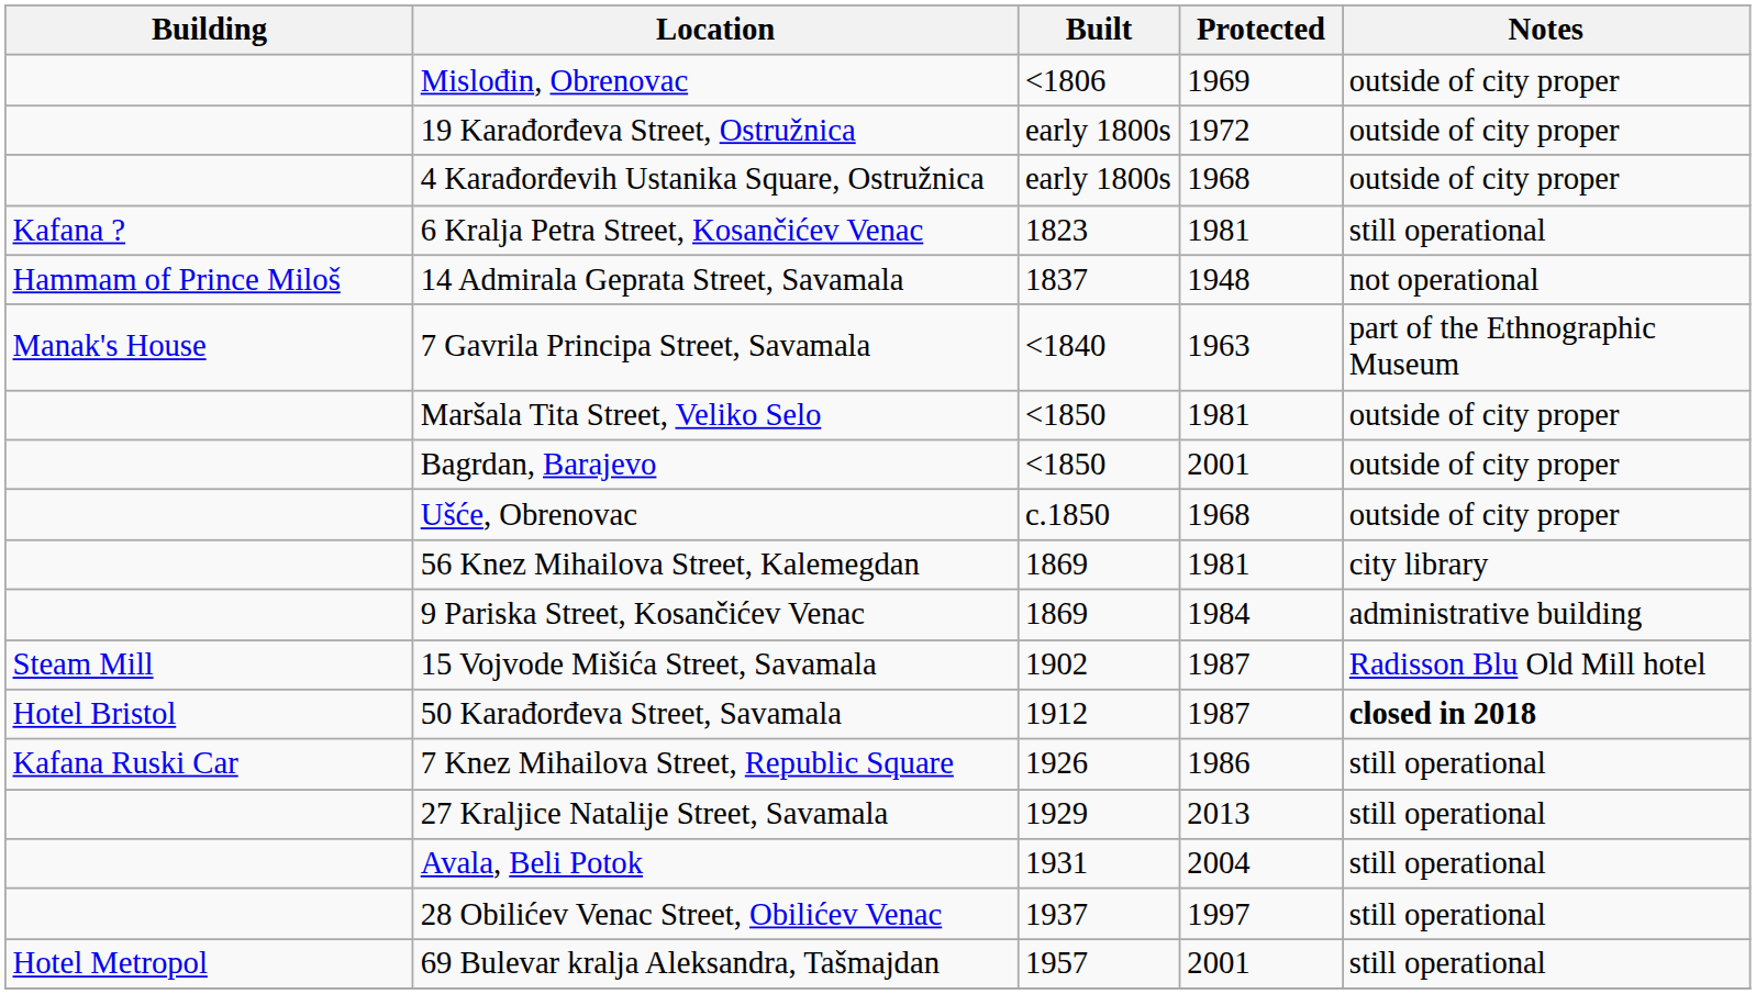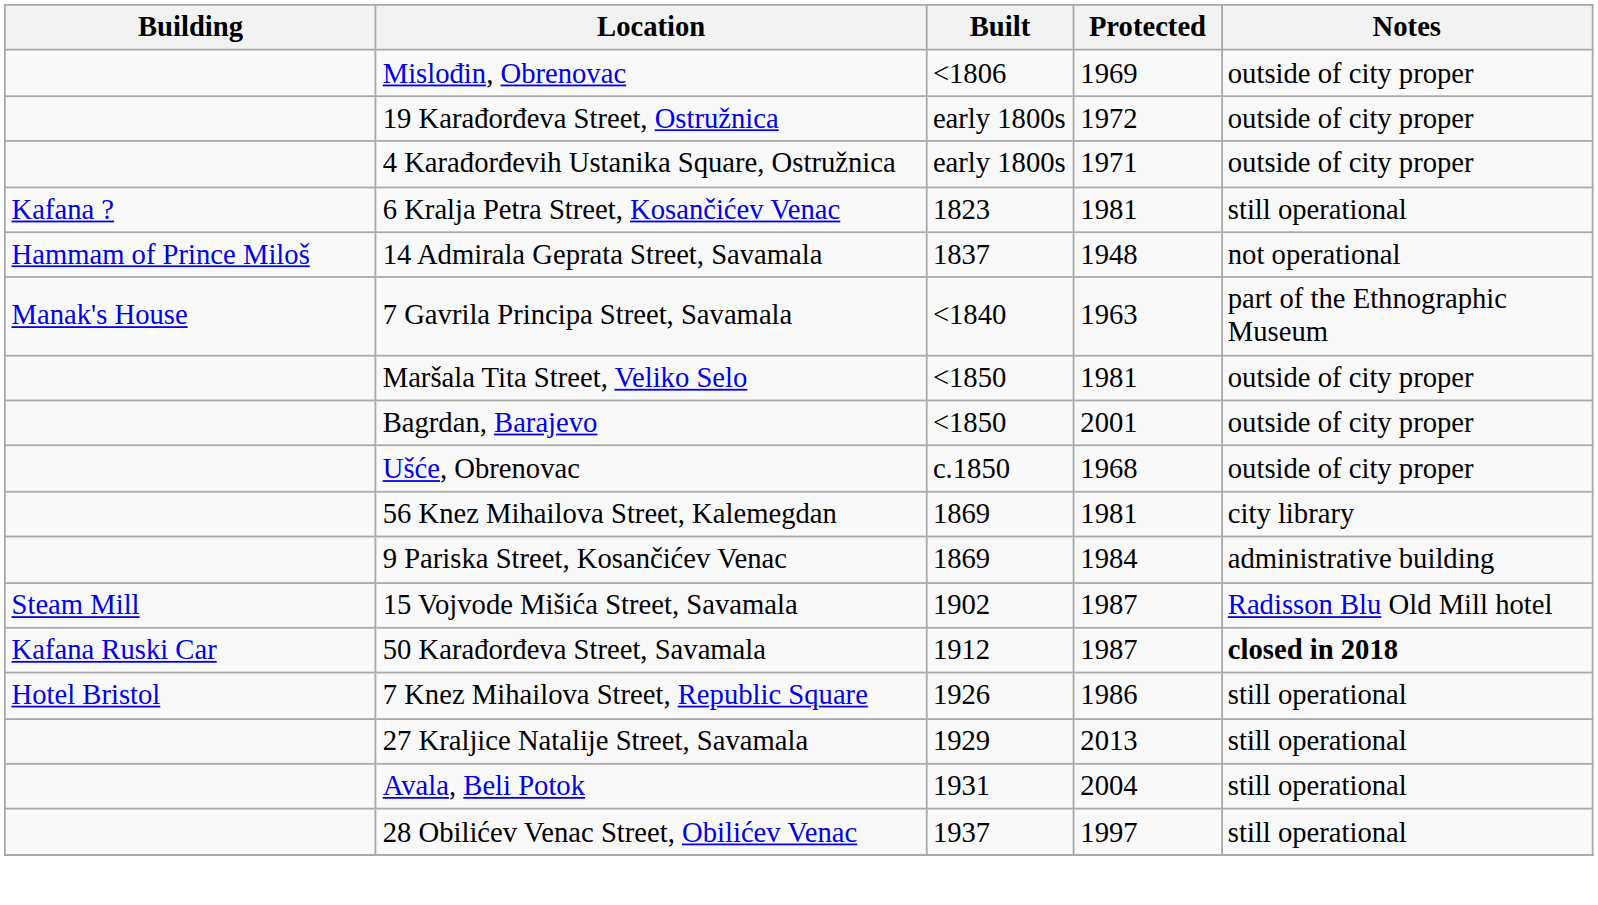 <table class="wikitable">
 <tr>
 <th style="width:200px;">Building</th>
 <th style="width:300px;">Location</th>
 <th style="width:75px;">Built</th>
 <th style="width:75px;">Protected</th>
 <th style="width:200px;">Notes</th>
 </tr>
 <tr>
 <td></td>
 <td><a href='#'>Mislođin</a>, <a href='#'>Obrenovac</a></td>
 <td><1806</td>
 <td>1969</td>
 <td>outside of city proper</td>
 </tr>
 <tr>
 <td></td>
 <td>19 Karađorđeva Street, <a href='#'>Ostružnica</a></td>
 <td>early 1800s</td>
 <td>1972</td>
 <td>outside of city proper</td>
 </tr>
 <tr>
 <td></td>
 <td>4 Karađorđevih Ustanika Square, Ostružnica</td>
 <td>early 1800s</td>
-<td>1968</td>
+<td>1971</td>
 <td>outside of city proper</td>
 </tr>
 <tr>
 <td><a href='#'>Kafana ?</a></td>
 <td>6 Kralja Petra Street, <a href='#'>Kosančićev Venac</a></td>
 <td>1823</td>
 <td>1981</td>
 <td>still operational</td>
 </tr>
 <tr>
 <td><a href='#'>Hammam of Prince Miloš</a></td>
 <td>14 Admirala Geprata Street, Savamala</td>
 <td>1837</td>
 <td>1948</td>
 <td>not operational</td>
 </tr>
 <tr>
 <td><a href='#'>Manak's House</a></td>
 <td>7 Gavrila Principa Street, Savamala</td>
 <td><1840</td>
 <td>1963</td>
 <td>part of the Ethnographic Museum</td>
 </tr>
 <tr>
 <td></td>
 <td>Maršala Tita Street, <a href='#'>Veliko Selo</a></td>
 <td><1850</td>
 <td>1981</td>
 <td>outside of city proper</td>
 </tr>
 <tr>
 <td></td>
 <td>Bagrdan, <a href='#'>Barajevo</a></td>
 <td><1850</td>
 <td>2001</td>
 <td>outside of city proper</td>
 </tr>
 <tr>
 <td></td>
 <td><a href='#'>Ušće</a>, Obrenovac</td>
 <td>c.1850</td>
 <td>1968</td>
 <td>outside of city proper</td>
 </tr>
 <tr>
 <td></td>
 <td>56 Knez Mihailova Street, Kalemegdan</td>
 <td>1869</td>
 <td>1981</td>
 <td>city library</td>
 </tr>
 <tr>
 <td></td>
 <td>9 Pariska Street, Kosančićev Venac</td>
 <td>1869</td>
 <td>1984</td>
 <td>administrative building</td>
 </tr>
 <tr>
 <td><a href='#'>Steam Mill</a></td>
 <td>15 Vojvode Mišića Street, Savamala</td>
 <td>1902</td>
 <td>1987</td>
 <td><a href='#'>Radisson Blu</a> Old Mill hotel</td>
 </tr>
 <tr>
-<td><a href='#'>Hotel Bristol</a></td>
+<td><a href='#'>Kafana Ruski Car</a></td>
 <td>50 Karađorđeva Street, Savamala</td>
 <td>1912</td>
 <td>1987</td>
 <td><strong>closed in 2018</strong></td>
 </tr>
 <tr>
-<td><a href='#'>Kafana Ruski Car</a></td>
+<td><a href='#'>Hotel Bristol</a></td>
 <td>7 Knez Mihailova Street, <a href='#'>Republic Square</a></td>
 <td>1926</td>
 <td>1986</td>
 <td>still operational</td>
 </tr>
 <tr>
 <td></td>
 <td>27 Kraljice Natalije Street, Savamala</td>
 <td>1929</td>
 <td>2013</td>
 <td>still operational</td>
 </tr>
 <tr>
 <td></td>
 <td><a href='#'>Avala</a>, <a href='#'>Beli Potok</a></td>
 <td>1931</td>
 <td>2004</td>
 <td>still operational</td>
 </tr>
 <tr>
 <td></td>
 <td>28 Obilićev Venac Street, <a href='#'>Obilićev Venac</a></td>
 <td>1937</td>
 <td>1997</td>
 <td>still operational</td>
 </tr>
 <tr>
-<td><a href='#'>Hotel Metropol</a></td>
-<td>69 Bulevar kralja Aleksandra, Tašmajdan</td>
-<td>1957</td>
-<td>2001</td>
-<td>still operational</td>
-</tr>
-<tr>
 </tr>
 </table>
